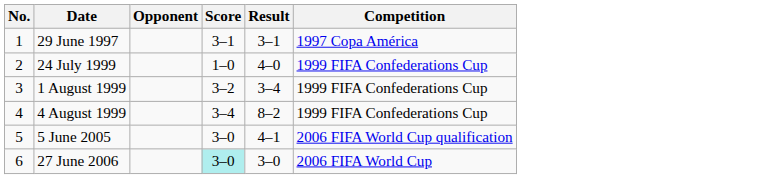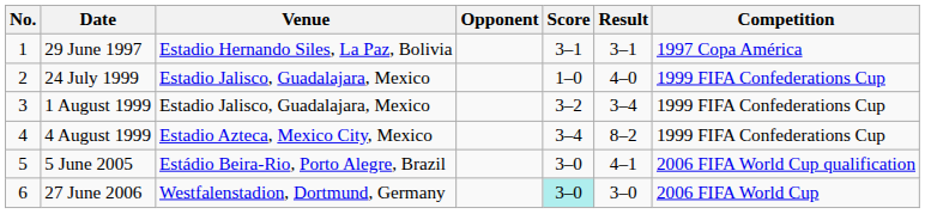 <table class="wikitable sortable">
 <tr>
 <th scope="col">No.</th>
 <th scope="col">Date</th>
+<th scope="col">Venue</th>
 <th scope="col">Opponent</th>
 <th scope="col">Score</th>
 <th scope="col">Result</th>
 <th scope="col">Competition</th>
 </tr>
 <tr>
 <td style="text-align:center">1</td>
 <td>29 June 1997</td>
+<td><a href='#'>Estadio Hernando Siles</a>, <a href='#'>La Paz</a>, Bolivia</td>
 <td></td>
 <td style="text-align:center">3–1</td>
 <td style="text-align:center">3–1</td>
 <td><a href='#'>1997 Copa América</a></td>
 </tr>
 <tr>
 <td style="text-align:center">2</td>
 <td>24 July 1999</td>
+<td><a href='#'>Estadio Jalisco</a>, <a href='#'>Guadalajara</a>, Mexico</td>
 <td></td>
 <td style="text-align:center">1–0</td>
 <td style="text-align:center">4–0</td>
 <td><a href='#'>1999 FIFA Confederations Cup</a></td>
 </tr>
 <tr>
 <td style="text-align:center">3</td>
 <td>1 August 1999</td>
+<td>Estadio Jalisco, Guadalajara, Mexico</td>
 <td></td>
 <td style="text-align:center">3–2</td>
 <td style="text-align:center">3–4</td>
 <td>1999 FIFA Confederations Cup</td>
 </tr>
 <tr>
 <td style="text-align:center">4</td>
 <td>4 August 1999</td>
+<td><a href='#'>Estadio Azteca</a>, <a href='#'>Mexico City</a>, Mexico</td>
 <td></td>
 <td style="text-align:center">3–4</td>
 <td style="text-align:center">8–2</td>
 <td>1999 FIFA Confederations Cup</td>
 </tr>
 <tr>
 <td style="text-align:center">5</td>
 <td>5 June 2005</td>
+<td><a href='#'>Estádio Beira-Rio</a>, <a href='#'>Porto Alegre</a>, Brazil</td>
 <td></td>
 <td style="text-align:center">3–0</td>
 <td style="text-align:center">4–1</td>
 <td><a href='#'>2006 FIFA World Cup qualification</a></td>
 </tr>
 <tr>
 <td style="text-align:center">6</td>
 <td>27 June 2006</td>
+<td><a href='#'>Westfalenstadion</a>, <a href='#'>Dortmund</a>, Germany</td>
 <td></td>
 <td style="background: paleturquoise; text-align:center">3–0</td>
 <td style="text-align:center">3–0</td>
 <td><a href='#'>2006 FIFA World Cup</a></td>
 </tr>
 </table>
